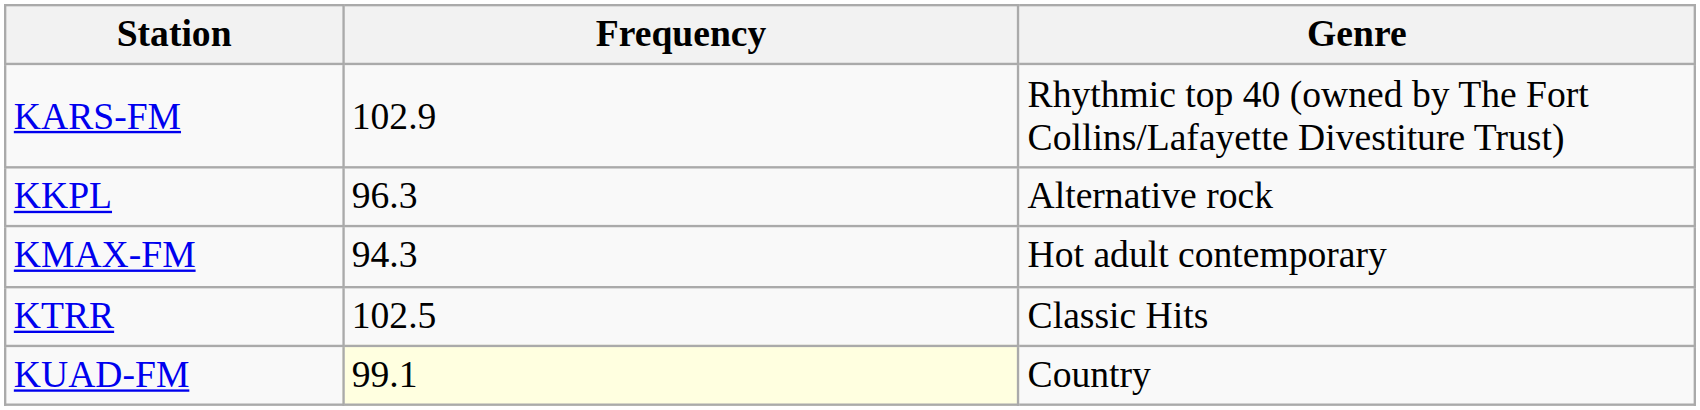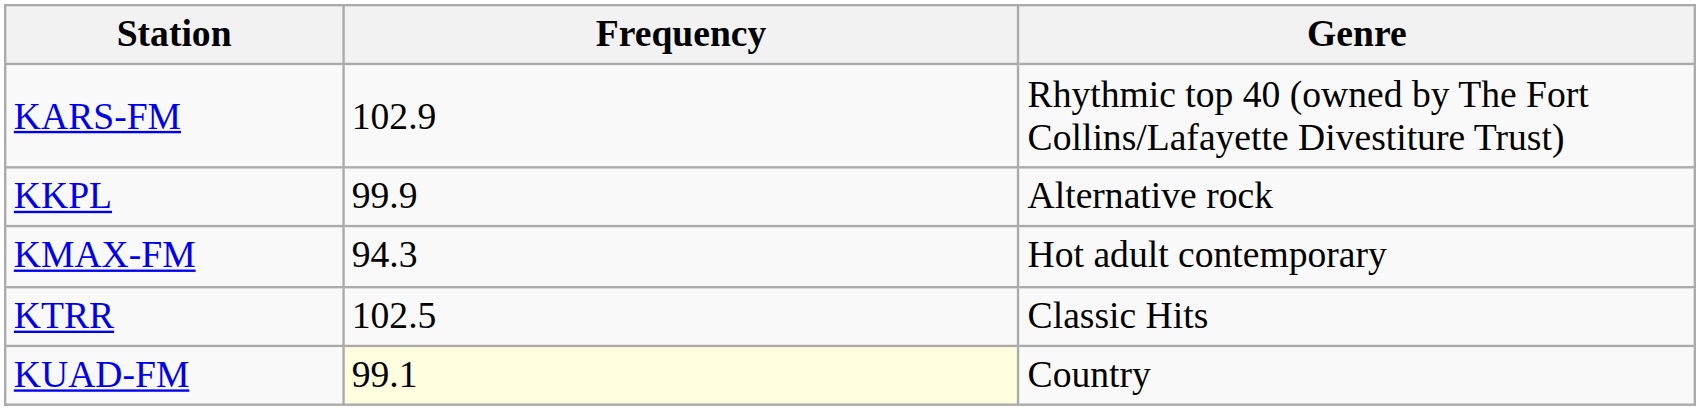 <table class="wikitable" style="width:45em;">
 <tr>
 <th style="width:20%">Station</th>
 <th style="width:40%">Frequency</th>
 <th style="width:40%">Genre</th>
 </tr>
 <tr>
 <td><a href='#'>KARS-FM</a></td>
 <td>102.9</td>
 <td>Rhythmic top 40 (owned by The Fort Collins/Lafayette Divestiture Trust)</td>
 </tr>
 <tr>
 <td><a href='#'>KKPL</a></td>
-<td>96.3</td>
+<td>99.9</td>
 <td>Alternative rock</td>
 </tr>
 <tr>
 <td><a href='#'>KMAX-FM</a></td>
 <td>94.3</td>
 <td>Hot adult contemporary</td>
 </tr>
 <tr>
 <td><a href='#'>KTRR</a></td>
 <td>102.5</td>
 <td>Classic Hits</td>
 </tr>
 <tr>
 <td><a href='#'>KUAD-FM</a></td>
 <td style="background: lightyellow;">99.1</td>
 <td>Country</td>
 </tr>
 </table>
